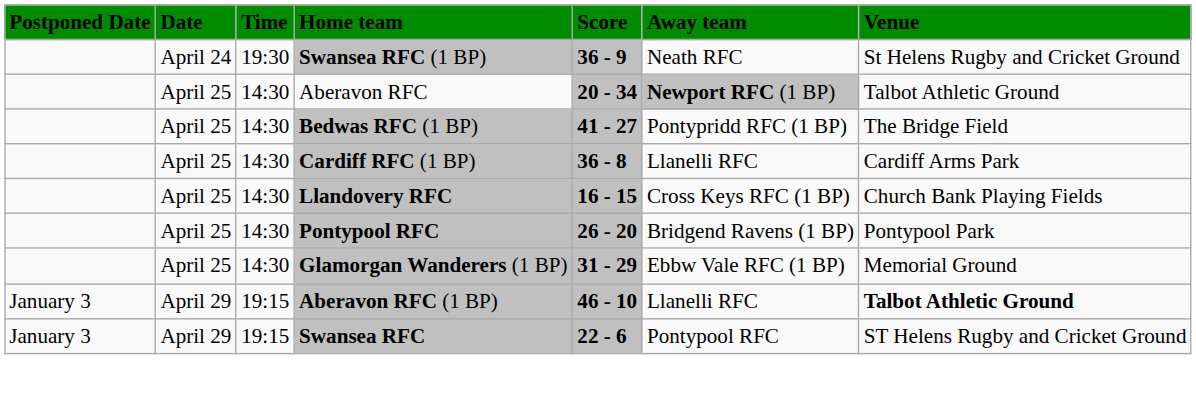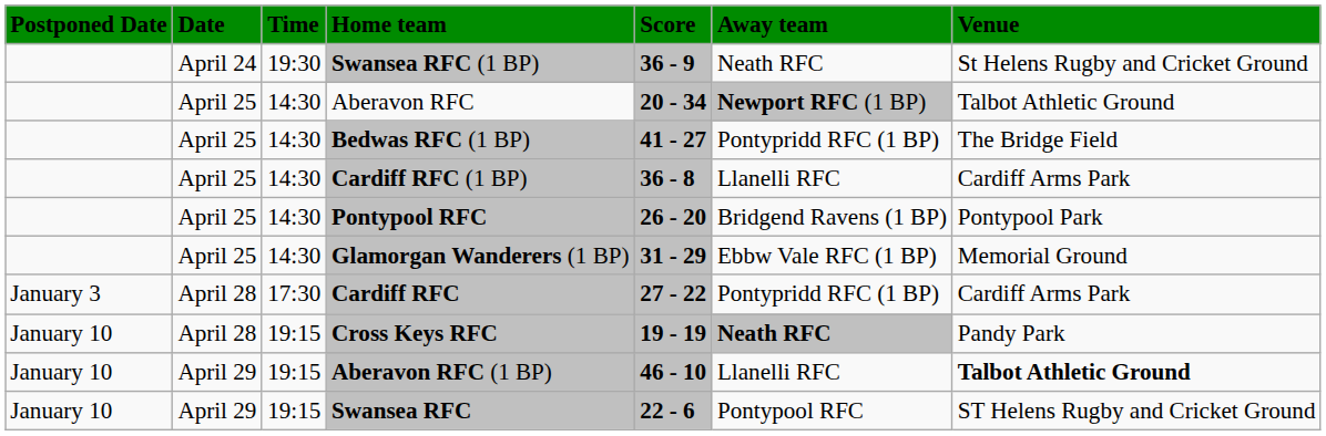 <table class="wikitable" style="margin:0.5em auto; font-size:95%">
 <tr bgcolor="#008B00">
 <td><strong>Postponed Date</strong></td>
 <td><strong>Date</strong></td>
 <td><strong>Time</strong></td>
 <td><strong>Home team</strong></td>
 <td><strong>Score</strong></td>
 <td><strong>Away team</strong></td>
 <td><strong>Venue</strong></td>
 </tr>
 <tr>
 <td></td>
 <td>April 24</td>
 <td>19:30</td>
 <td bgcolor="silver"><strong>Swansea RFC</strong> (1 BP)</td>
 <td bgcolor="silver"><strong>36 - 9</strong></td>
 <td>Neath RFC</td>
 <td>St Helens Rugby and Cricket Ground</td>
 </tr>
 <tr>
 <td></td>
 <td>April 25</td>
 <td>14:30</td>
 <td>Aberavon RFC</td>
 <td bgcolor="silver"><strong>20 - 34</strong></td>
 <td bgcolor="silver"><strong>Newport RFC</strong> (1 BP)</td>
 <td>Talbot Athletic Ground</td>
 </tr>
 <tr>
 <td></td>
 <td>April 25</td>
 <td>14:30</td>
 <td bgcolor="silver"><strong>Bedwas RFC</strong> (1 BP)</td>
 <td bgcolor="silver"><strong>41 - 27</strong></td>
 <td>Pontypridd RFC (1 BP)</td>
 <td>The Bridge Field</td>
 </tr>
 <tr>
 <td></td>
 <td>April 25</td>
 <td>14:30</td>
 <td bgcolor="silver"><strong>Cardiff RFC</strong> (1 BP)</td>
 <td bgcolor="silver"><strong>36 - 8</strong></td>
 <td>Llanelli RFC</td>
 <td>Cardiff Arms Park</td>
 </tr>
 <tr>
 <td></td>
 <td>April 25</td>
 <td>14:30</td>
-<td bgcolor="silver"><strong>Llandovery RFC</strong></td>
-<td bgcolor="silver"><strong>16 - 15</strong></td>
-<td>Cross Keys RFC (1 BP)</td>
-<td>Church Bank Playing Fields</td>
-</tr>
-<tr>
-<td></td>
-<td>April 25</td>
-<td>14:30</td>
 <td bgcolor="silver"><strong>Pontypool RFC</strong></td>
 <td bgcolor="silver"><strong>26 - 20</strong></td>
 <td>Bridgend Ravens (1 BP)</td>
 <td>Pontypool Park</td>
 </tr>
 <tr>
 <td></td>
 <td>April 25</td>
 <td>14:30</td>
 <td bgcolor="silver"><strong>Glamorgan Wanderers</strong> (1 BP)</td>
 <td bgcolor="silver"><strong>31 - 29</strong></td>
 <td>Ebbw Vale RFC (1 BP)</td>
 <td>Memorial Ground</td>
 </tr>
 <tr>
 <td>January 3</td>
+<td>April 28</td>
+<td>17:30</td>
+<td bgcolor="silver"><strong>Cardiff RFC</strong></td>
+<td bgcolor="silver"><strong>27 - 22</strong></td>
+<td>Pontypridd RFC (1 BP)</td>
+<td>Cardiff Arms Park</td>
+</tr>
+<tr>
+<td>January 10</td>
+<td>April 28</td>
+<td>19:15</td>
+<td bgcolor="silver"><strong>Cross Keys RFC</strong></td>
+<td bgcolor="silver"><strong>19 - 19</strong></td>
+<td bgcolor="silver"><strong>Neath RFC</strong></td>
+<td>Pandy Park</td>
+</tr>
+<tr>
+<td>January 10</td>
 <td>April 29</td>
 <td>19:15</td>
 <td bgcolor="silver"><strong>Aberavon RFC</strong> (1 BP)</td>
 <td bgcolor="silver"><strong>46 - 10</strong></td>
 <td>Llanelli RFC</td>
 <td><strong>Talbot Athletic Ground</strong></td>
 </tr>
 <tr>
-<td>January 3</td>
+<td>January 10</td>
 <td>April 29</td>
 <td>19:15</td>
 <td bgcolor="silver"><strong>Swansea RFC</strong></td>
 <td bgcolor="silver"><strong>22 - 6</strong></td>
 <td>Pontypool RFC</td>
 <td>ST Helens Rugby and Cricket Ground</td>
 </tr>
 </table>
